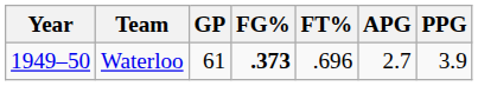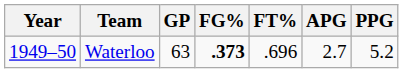 <table class="wikitable sortable" style="font-size:95%; text-align:right;">
 <tr>
 <th>Year</th>
 <th>Team</th>
 <th>GP</th>
 <th>FG%</th>
 <th>FT%</th>
 <th>APG</th>
 <th>PPG</th>
 </tr>
 <tr>
 <td style="text-align:left;"><a href='#'>1949–50</a></td>
 <td style="text-align:left;"><a href='#'>Waterloo</a></td>
-<td>61</td>
+<td>63</td>
 <td><strong>.373</strong></td>
 <td>.696</td>
 <td>2.7</td>
-<td>3.9</td>
+<td>5.2</td>
 </tr>
 </table>
